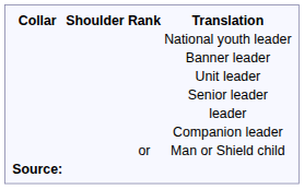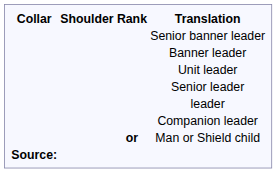 <table style="border:1px solid #8888aa; background-color:#f7f8ff; padding:5px; font-size:95%; margin: 0px 12px 12px 0px;">
 <tr style="text-align:center;">
 <th>Collar</th>
 <th>Shoulder</th>
 <th>Rank</th>
 <th>Translation</th>
 </tr>
 <tr style="text-align:center;">
 <td></td>
 <td></td>
 <td></td>
-<td>National youth leader</td>
+<td>Senior banner leader</td>
 </tr>
 <tr style="text-align:center;">
 <td></td>
 <td rowspan=6></td>
 <td></td>
 <td>Banner leader</td>
 </tr>
 <tr style="text-align:center;">
 <td></td>
 <td></td>
 <td>Unit leader</td>
 </tr>
 <tr style="text-align:center;">
 <td></td>
 <td></td>
 <td>Senior  leader</td>
 </tr>
 <tr style="text-align:center;">
 <td></td>
 <td></td>
 <td> leader</td>
 </tr>
 <tr style="text-align:center;">
 <td></td>
 <td></td>
 <td>Companion leader</td>
 </tr>
 <tr style="text-align:center;">
 <td></td>
-<td> or </td>
+<td><strong> or </strong></td>
 <td> Man or Shield child</td>
 </tr>
 <tr>
 <td><strong>Source:</strong> </td>
 </tr>
 </table>
